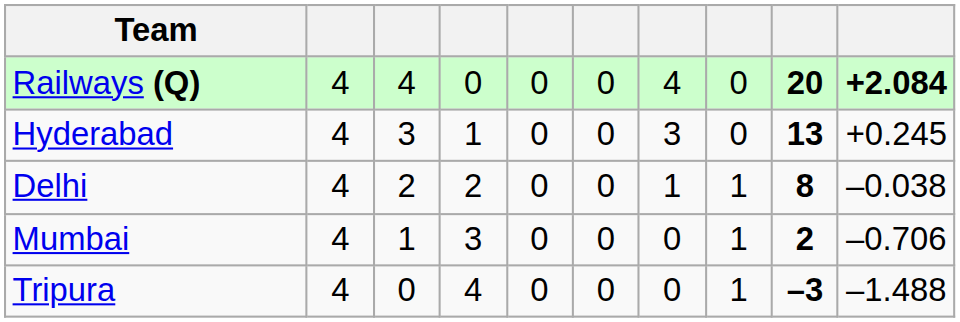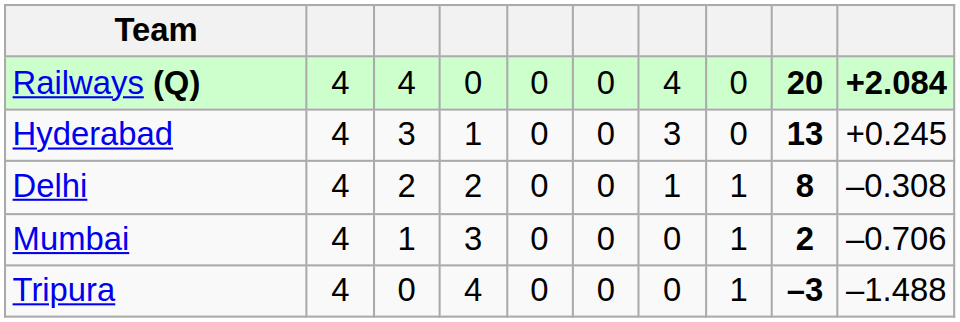 <table class="wikitable" style="text-align:center">
 <tr>
 <th style="width:140px;">Team</th>
 <th style="width:25px;"></th>
 <th style="width:25px;"></th>
 <th style="width:25px;"></th>
 <th style="width:25px;"></th>
 <th style="width:25px;"></th>
 <th style="width:25px;"></th>
 <th style="width:25px;"></th>
 <th style="width:25px;"></th>
 <th style="width:40px;"></th>
 </tr>
 <tr style="background:#cfc;">
 <td style="text-align:left"><a href='#'>Railways</a> <strong>(Q)</strong></td>
 <td>4</td>
 <td>4</td>
 <td>0</td>
 <td>0</td>
 <td>0</td>
 <td>4</td>
 <td>0</td>
 <td><strong>20</strong></td>
 <td><strong>+2.084</strong></td>
 </tr>
 <tr>
 <td style="text-align:left"><a href='#'>Hyderabad</a></td>
 <td>4</td>
 <td>3</td>
 <td>1</td>
 <td>0</td>
 <td>0</td>
 <td>3</td>
 <td>0</td>
 <td><strong>13</strong></td>
 <td>+0.245</td>
 </tr>
 <tr>
 <td style="text-align:left"><a href='#'>Delhi</a></td>
 <td>4</td>
 <td>2</td>
 <td>2</td>
 <td>0</td>
 <td>0</td>
 <td>1</td>
 <td>1</td>
 <td><strong>8</strong></td>
-<td>–0.038</td>
+<td>–0.308</td>
 </tr>
 <tr>
 <td style="text-align:left"><a href='#'>Mumbai</a></td>
 <td>4</td>
 <td>1</td>
 <td>3</td>
 <td>0</td>
 <td>0</td>
 <td>0</td>
 <td>1</td>
 <td><strong>2</strong></td>
 <td>–0.706</td>
 </tr>
 <tr>
 <td style="text-align:left"><a href='#'>Tripura</a></td>
 <td>4</td>
 <td>0</td>
 <td>4</td>
 <td>0</td>
 <td>0</td>
 <td>0</td>
 <td>1</td>
 <td><strong>–3</strong></td>
 <td>–1.488</td>
 </tr>
 </table>
